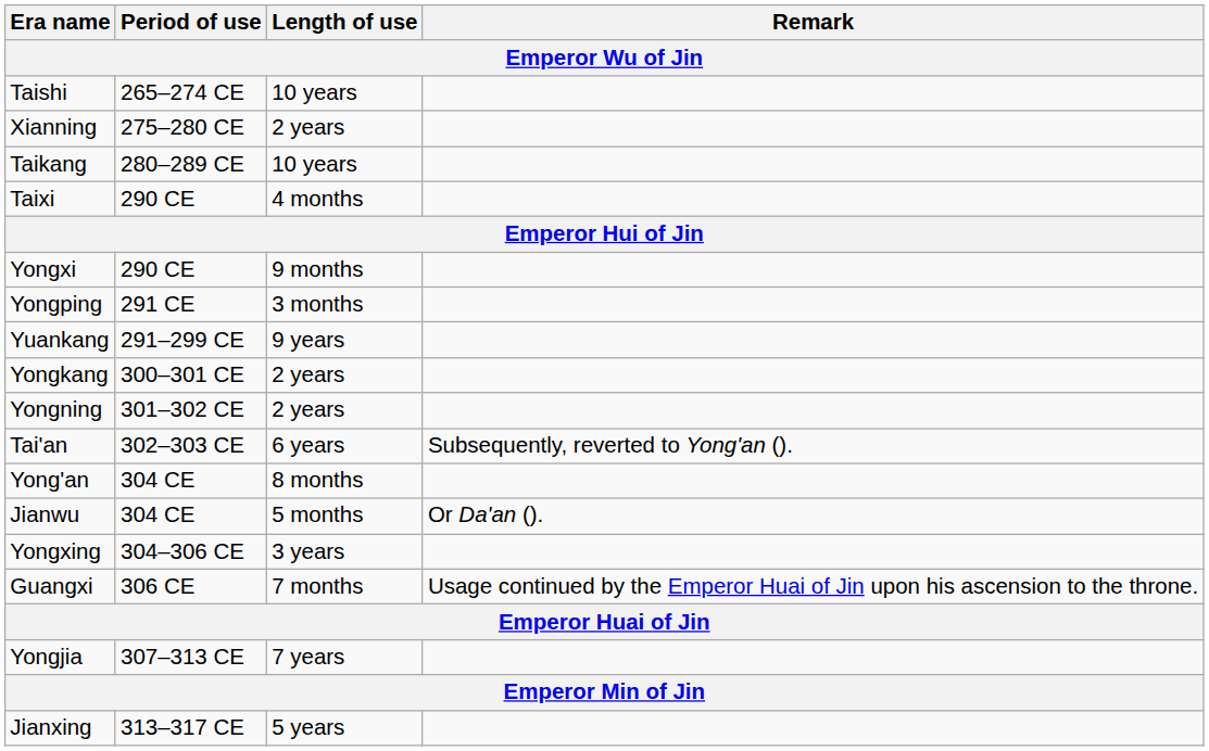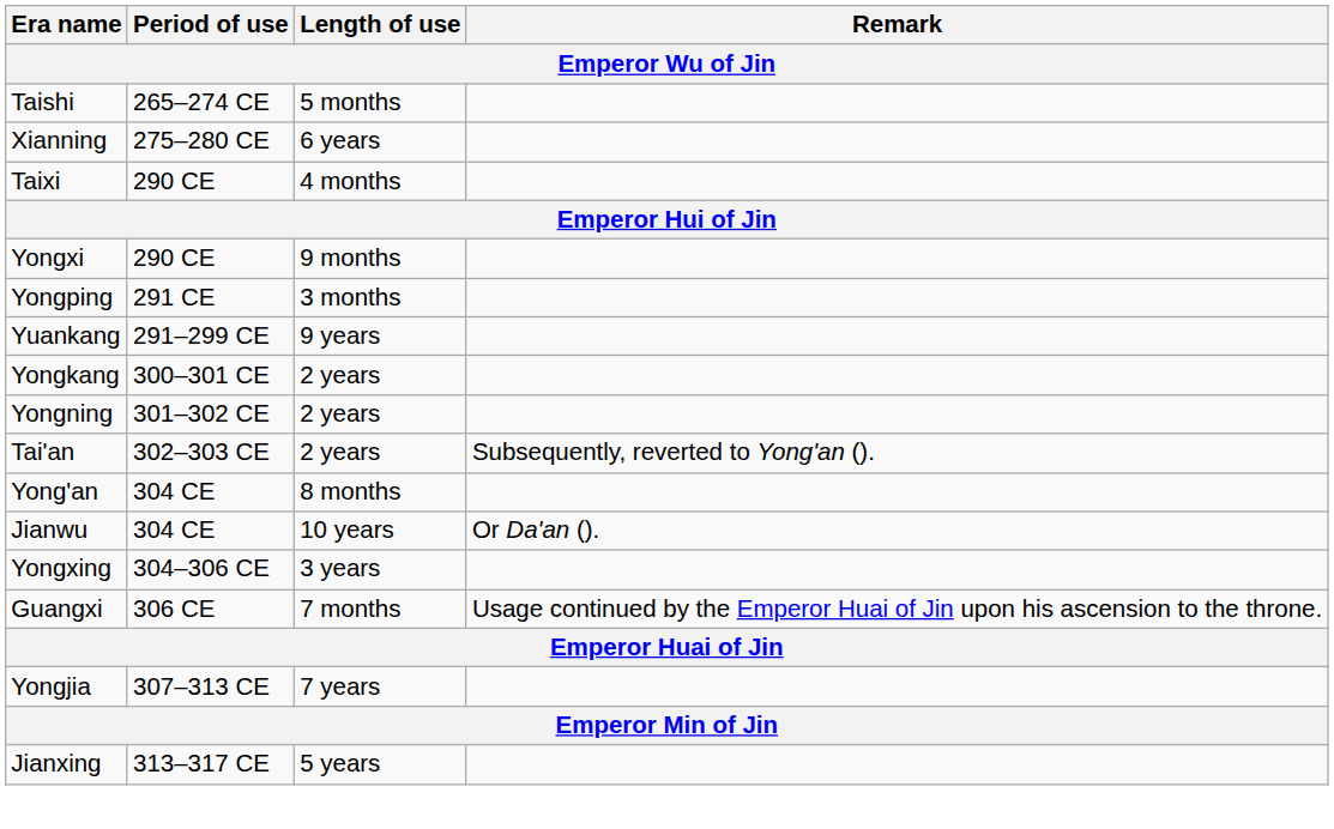 <table class="wikitable">
 <tr>
 <th>Era name</th>
 <th>Period of use</th>
 <th>Length of use</th>
 <th>Remark</th>
 </tr>
 <tr>
 <th colspan="4"><a href='#'>Emperor Wu of Jin</a><br></th>
 </tr>
 <tr>
 <td>Taishi<br></td>
 <td>265–274 CE</td>
-<td>10 years</td>
+<td>5 months</td>
 <td></td>
 </tr>
 <tr>
 <td>Xianning<br></td>
 <td>275–280 CE</td>
-<td>2 years</td>
-<td></td>
-</tr>
-<tr>
-<td>Taikang<br></td>
-<td>280–289 CE</td>
-<td>10 years</td>
+<td>6 years</td>
 <td></td>
 </tr>
 <tr>
 <td>Taixi<br></td>
 <td>290 CE</td>
 <td>4 months</td>
 <td></td>
 </tr>
 <tr>
 <th colspan="4"><a href='#'>Emperor Hui of Jin</a><br></th>
 </tr>
 <tr>
 <td>Yongxi<br></td>
 <td>290 CE</td>
 <td>9 months</td>
 <td></td>
 </tr>
 <tr>
 <td>Yongping<br></td>
 <td>291 CE</td>
 <td>3 months</td>
 <td></td>
 </tr>
 <tr>
 <td>Yuankang<br></td>
 <td>291–299 CE</td>
 <td>9 years</td>
 <td></td>
 </tr>
 <tr>
 <td>Yongkang<br></td>
 <td>300–301 CE</td>
 <td>2 years</td>
 <td></td>
 </tr>
 <tr>
 <td>Yongning<br></td>
 <td>301–302 CE</td>
 <td>2 years</td>
 <td></td>
 </tr>
 <tr>
 <td>Tai'an<br></td>
 <td>302–303 CE</td>
-<td>6 years</td>
+<td>2 years</td>
 <td>Subsequently, reverted to <em>Yong'an</em> ().</td>
 </tr>
 <tr>
 <td>Yong'an<br></td>
 <td>304 CE</td>
 <td>8 months</td>
 <td></td>
 </tr>
 <tr>
 <td>Jianwu<br></td>
 <td>304 CE</td>
-<td>5 months</td>
+<td>10 years</td>
 <td>Or <em>Da'an</em> ().</td>
 </tr>
 <tr>
 <td>Yongxing<br></td>
 <td>304–306 CE</td>
 <td>3 years</td>
 <td></td>
 </tr>
 <tr>
 <td>Guangxi<br></td>
 <td>306 CE</td>
 <td>7 months</td>
 <td>Usage continued by the <a href='#'>Emperor Huai of Jin</a> upon his ascension to the throne.</td>
 </tr>
 <tr>
 <th colspan="4"><a href='#'>Emperor Huai of Jin</a><br></th>
 </tr>
 <tr>
 <td>Yongjia<br></td>
 <td>307–313 CE</td>
 <td>7 years</td>
 <td></td>
 </tr>
 <tr>
 <th colspan="4"><a href='#'>Emperor Min of Jin</a><br></th>
 </tr>
 <tr>
 <td>Jianxing<br></td>
 <td>313–317 CE</td>
 <td>5 years</td>
 <td></td>
 </tr>
 </table>
